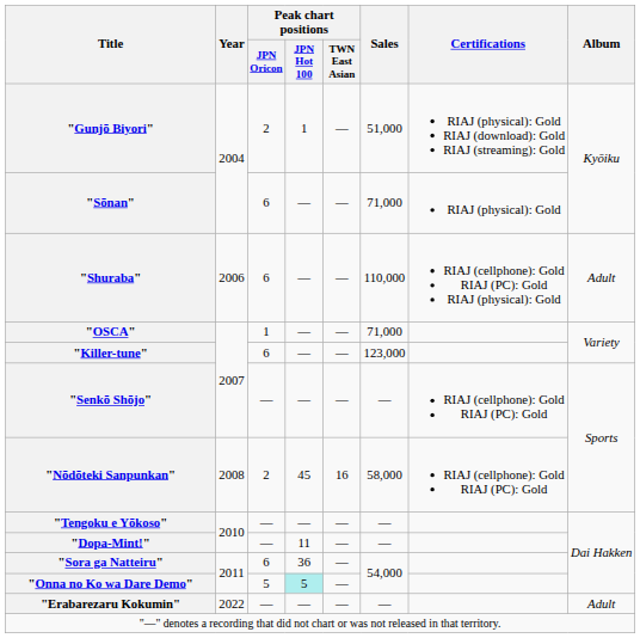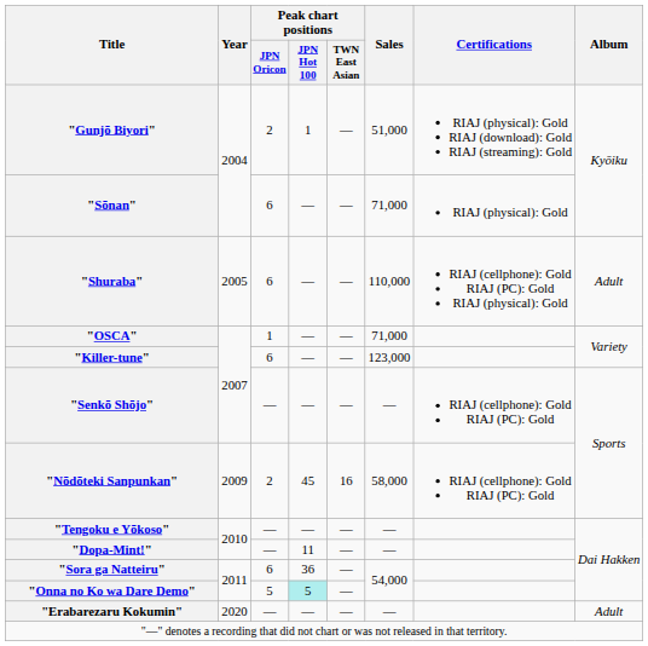 <table class="wikitable plainrowheaders" style="text-align:center;">
 <tr>
 <th scope="col" rowspan="2" style="width:16em;">Title</th>
 <th scope="col" rowspan="2">Year</th>
 <th scope="col" colspan="3">Peak chart positions</th>
 <th scope="col" rowspan="2">Sales</th>
 <th scope="col" rowspan="2" style="width:12em;"><a href='#'>Certifications</a></th>
 <th scope="col" rowspan="2">Album</th>
 </tr>
 <tr>
 <th style="width:3em;font-size:85%"><a href='#'>JPN<br>Oricon</a><br></th>
 <th style="width:3em;font-size:85%"><a href='#'>JPN<br>Hot<br>100</a><br></th>
 <th style="width:3em;font-size:85%">TWN East Asian<br></th>
 </tr>
 <tr>
 <th scope="row">"<a href='#'>Gunjō Biyori</a>"</th>
 <td rowspan="2">2004</td>
 <td>2</td>
 <td>1</td>
 <td>—</td>
 <td>51,000</td>
 <td><br><ul><li>RIAJ <span>(physical)</span>: Gold</li><li>RIAJ <span>(download)</span>: Gold</li><li>RIAJ <span>(streaming)</span>: Gold</li></ul></td>
 <td rowspan=2><em>Kyōiku</em></td>
 </tr>
 <tr>
 <th scope="row">"<a href='#'>Sōnan</a>"</th>
 <td>6</td>
 <td>—</td>
 <td>—</td>
 <td>71,000</td>
 <td><br><ul><li>RIAJ <span>(physical)</span>: Gold</li></ul></td>
 </tr>
 <tr>
 <th scope="row">"<a href='#'>Shuraba</a>"</th>
-<td rowspan="1">2006</td>
+<td rowspan="1">2005</td>
 <td>6</td>
 <td>—</td>
 <td>—</td>
 <td>110,000</td>
 <td><br><ul><li>RIAJ <span>(cellphone)</span>: Gold</li><li>RIAJ <span>(PC)</span>: Gold</li><li>RIAJ <span>(physical)</span>: Gold</li></ul></td>
 <td rowspan=1><em>Adult</em></td>
 </tr>
 <tr>
 <th scope="row">"<a href='#'>OSCA</a>"</th>
 <td rowspan="3">2007</td>
 <td>1</td>
 <td>—</td>
 <td>—</td>
 <td>71,000</td>
 <td></td>
 <td rowspan=2><em>Variety</em></td>
 </tr>
 <tr>
 <th scope="row">"<a href='#'>Killer-tune</a>"</th>
 <td>6</td>
 <td>—</td>
 <td>—</td>
 <td>123,000</td>
 <td></td>
 </tr>
 <tr>
 <th scope="row">"<a href='#'>Senkō Shōjo</a>"</th>
 <td>—</td>
 <td>—</td>
 <td>—</td>
 <td>—</td>
 <td><br><ul><li>RIAJ <span>(cellphone)</span>: Gold</li><li>RIAJ <span>(PC)</span>: Gold</li></ul></td>
 <td rowspan=2><em>Sports</em></td>
 </tr>
 <tr>
 <th scope="row">"<a href='#'>Nōdōteki Sanpunkan</a>"</th>
-<td rowspan="1">2008</td>
+<td rowspan="1">2009</td>
 <td>2</td>
 <td>45</td>
 <td>16</td>
 <td>58,000</td>
 <td><br><ul><li>RIAJ <span>(cellphone)</span>: Gold</li><li>RIAJ <span>(PC)</span>: Gold</li></ul></td>
 </tr>
 <tr>
 <th scope="row">"<a href='#'>Tengoku e Yōkoso</a>"</th>
 <td rowspan="2">2010</td>
 <td>—</td>
 <td>—</td>
 <td>—</td>
 <td>—</td>
 <td></td>
 <td rowspan=4><em>Dai Hakken</em></td>
 </tr>
 <tr>
 <th scope="row">"<a href='#'>Dopa-Mint!</a>"</th>
 <td>—</td>
 <td>11</td>
 <td>—</td>
 <td>—</td>
 <td></td>
 </tr>
 <tr>
 <th scope="row">"<a href='#'>Sora ga Natteiru</a>"</th>
 <td rowspan="2">2011</td>
 <td>6</td>
 <td>36</td>
 <td>—</td>
 <td rowspan="2">54,000</td>
 <td></td>
 </tr>
 <tr>
 <th scope="row">"<a href='#'>Onna no Ko wa Dare Demo</a>"</th>
 <td>5</td>
 <td style="background: paleturquoise;">5</td>
 <td>—</td>
 <td></td>
 </tr>
 <tr>
 <th scope="row">"Erabarezaru Kokumin"</th>
-<td>2022</td>
+<td>2020</td>
 <td>—</td>
 <td>—</td>
 <td>—</td>
 <td>—</td>
 <td></td>
 <td rowspan=1><em>Adult</em></td>
 </tr>
 <tr>
 <td align="center" colspan="8" style="font-size:90%">"—" denotes a recording that did not chart or was not released in that territory.</td>
 </tr>
 </table>
